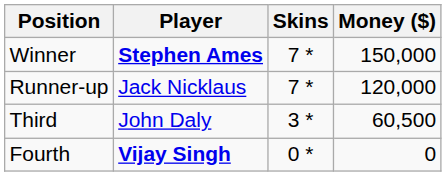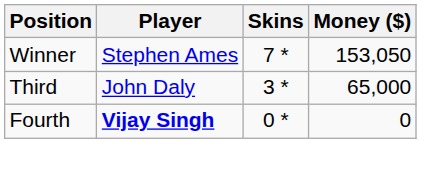 <table class="wikitable">
 <tr>
 <th>Position</th>
 <th>Player</th>
 <th>Skins</th>
 <th>Money ($)</th>
 </tr>
 <tr>
 <td>Winner</td>
-<td><strong> <a href='#'>Stephen Ames</a></strong></td>
+<td> <a href='#'>Stephen Ames</a></td>
 <td align=center>7 *</td>
-<td align=right>150,000</td>
-</tr>
-<tr>
-<td>Runner-up</td>
-<td> <a href='#'>Jack Nicklaus</a></td>
-<td align=center>7 *</td>
-<td align=right>120,000</td>
+<td align=right>153,050</td>
 </tr>
 <tr>
 <td>Third</td>
 <td> <a href='#'>John Daly</a></td>
 <td align=center>3 *</td>
-<td align=right>60,500</td>
+<td align=right>65,000</td>
 </tr>
 <tr>
 <td>Fourth</td>
 <td><strong> <a href='#'>Vijay Singh</a></strong></td>
 <td align=center>0 *</td>
 <td align=right>0</td>
 </tr>
 </table>
